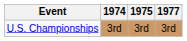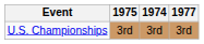 <table class="wikitable">
 <tr>
 <th>Event</th>
+<th>1975</th>
 <th>1974</th>
-<th>1975</th>
 <th>1977</th>
 </tr>
 <tr>
 <td><a href='#'>U.S. Championships</a></td>
 <td align="center" bgcolor="cc9966">3rd</td>
 <td align="center" bgcolor="cc9966">3rd</td>
 <td align="center" bgcolor="cc9966">3rd</td>
 </tr>
 </table>
